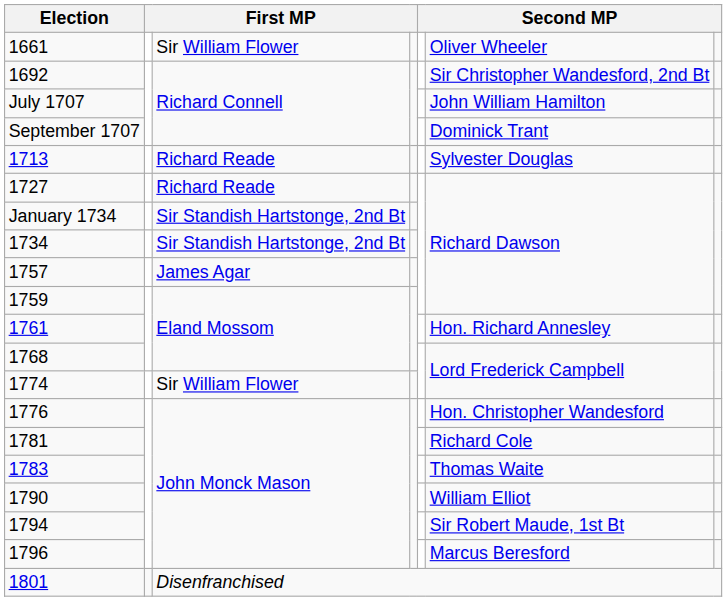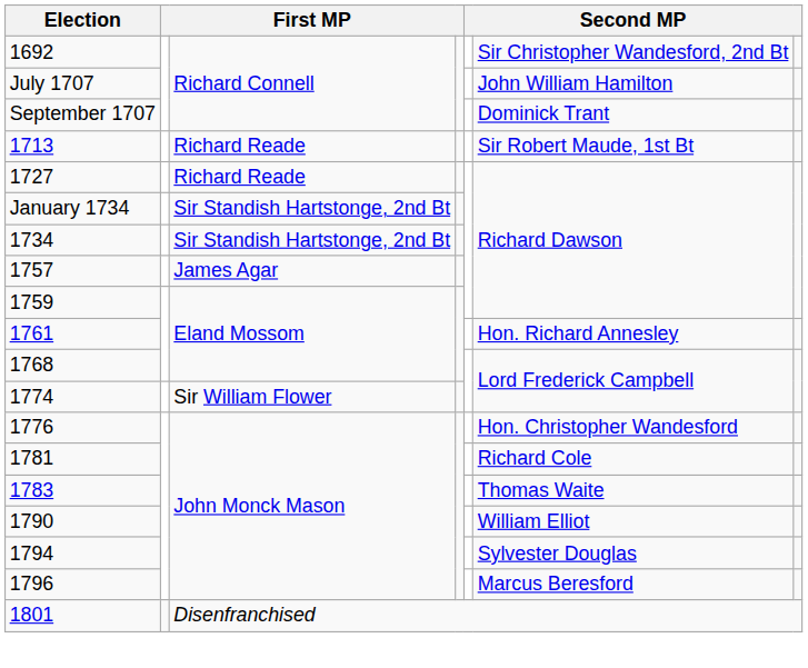 <table class="wikitable">
 <tr>
 <th>Election</th>
 <th colspan=3>First MP</th>
 <th colspan=3>Second MP</th>
-</tr>
-<tr>
-<td>1661</td>
-<td style="background-color: white"></td>
-<td>Sir <a href='#'>William Flower</a></td>
-<td></td>
-<td style="background-color: white"></td>
-<td><a href='#'>Oliver Wheeler</a></td>
-<td></td>
 </tr>
 <tr>
 <td>1692</td>
 <td rowspan="3" style="background-color: white"></td>
 <td rowspan="3"><a href='#'>Richard Connell</a></td>
 <td rowspan="3"></td>
 <td style="background-color: white"></td>
 <td><a href='#'>Sir Christopher Wandesford, 2nd Bt</a></td>
 <td></td>
 </tr>
 <tr>
 <td>July 1707</td>
 <td style="background-color: white"></td>
 <td><a href='#'>John William Hamilton</a></td>
 <td></td>
 </tr>
 <tr>
 <td>September 1707</td>
 <td style="background-color: white"></td>
 <td><a href='#'>Dominick Trant</a></td>
 <td></td>
 </tr>
 <tr>
 <td><a href='#'>1713</a></td>
 <td style="background-color: white"></td>
 <td><a href='#'>Richard Reade</a></td>
 <td></td>
 <td style="background-color: white"></td>
-<td><a href='#'>Sylvester Douglas</a></td>
+<td><a href='#'>Sir Robert Maude, 1st Bt</a></td>
 <td></td>
 </tr>
 <tr>
 <td>1727</td>
 <td style="background-color: white"></td>
 <td><a href='#'>Richard Reade</a></td>
 <td></td>
 <td rowspan="5" style="background-color: white"></td>
 <td rowspan="5"><a href='#'>Richard Dawson</a></td>
 <td rowspan="5"></td>
 </tr>
 <tr>
 <td>January 1734</td>
 <td style="background-color: white"></td>
 <td><a href='#'>Sir Standish Hartstonge, 2nd Bt</a></td>
 <td></td>
 </tr>
 <tr>
 <td>1734</td>
 <td style="background-color: white"></td>
 <td><a href='#'>Sir Standish Hartstonge, 2nd Bt</a></td>
 <td></td>
 </tr>
 <tr>
 <td>1757</td>
 <td style="background-color: white"></td>
 <td><a href='#'>James Agar</a></td>
 <td></td>
 </tr>
 <tr>
 <td>1759</td>
 <td rowspan="3" style="background-color: white"></td>
 <td rowspan="3"><a href='#'>Eland Mossom</a></td>
 <td rowspan="3"></td>
 </tr>
 <tr>
 <td><a href='#'>1761</a></td>
 <td style="background-color: white"></td>
 <td><a href='#'>Hon. Richard Annesley</a></td>
 <td></td>
 </tr>
 <tr>
 <td>1768</td>
 <td rowspan="2" style="background-color: white"></td>
 <td rowspan="2"><a href='#'>Lord Frederick Campbell</a></td>
 <td rowspan="2"></td>
 </tr>
 <tr>
 <td>1774</td>
 <td style="background-color: white"></td>
 <td>Sir <a href='#'>William Flower</a></td>
 <td></td>
 </tr>
 <tr>
 <td>1776</td>
 <td rowspan="6" style="background-color: white"></td>
 <td rowspan="6"><a href='#'>John Monck Mason</a></td>
 <td rowspan="6"></td>
 <td style="background-color: white"></td>
 <td><a href='#'>Hon. Christopher Wandesford</a></td>
 <td></td>
 </tr>
 <tr>
 <td>1781</td>
 <td style="background-color: white"></td>
 <td><a href='#'>Richard Cole</a></td>
 <td></td>
 </tr>
 <tr>
 <td><a href='#'>1783</a></td>
 <td style="background-color: white"></td>
 <td><a href='#'>Thomas Waite</a></td>
 <td></td>
 </tr>
 <tr>
 <td>1790</td>
 <td style="background-color: white"></td>
 <td><a href='#'>William Elliot</a></td>
 <td></td>
 </tr>
 <tr>
 <td>1794</td>
 <td style="background-color: white"></td>
-<td><a href='#'>Sir Robert Maude, 1st Bt</a></td>
+<td><a href='#'>Sylvester Douglas</a></td>
 <td></td>
 </tr>
 <tr>
 <td>1796</td>
 <td style="background-color: white"></td>
 <td><a href='#'>Marcus Beresford</a></td>
 <td></td>
 </tr>
 <tr>
 <td><a href='#'>1801</a></td>
 <td></td>
 <td colspan="5"><em>Disenfranchised</em></td>
 </tr>
 </table>
